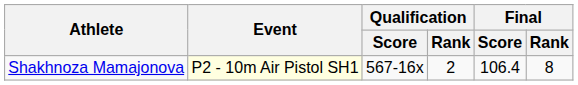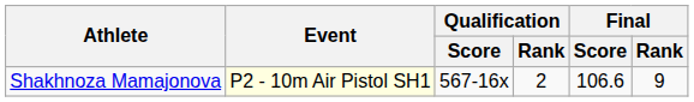 <table class="wikitable" style="text-align:center; font-size:90%">
 <tr>
 <th rowspan="2">Athlete</th>
 <th rowspan="2">Event</th>
 <th colspan="2">Qualification</th>
 <th colspan="2">Final</th>
 </tr>
 <tr>
 <th>Score</th>
 <th>Rank</th>
 <th>Score</th>
 <th>Rank</th>
 </tr>
 <tr>
 <td><a href='#'>Shakhnoza Mamajonova</a></td>
 <td style="background: lightyellow;">P2 - 10m Air Pistol SH1</td>
 <td>567-16x</td>
 <td>2</td>
-<td>106.4</td>
-<td>8</td>
+<td>106.6</td>
+<td>9</td>
 </tr>
 </table>
